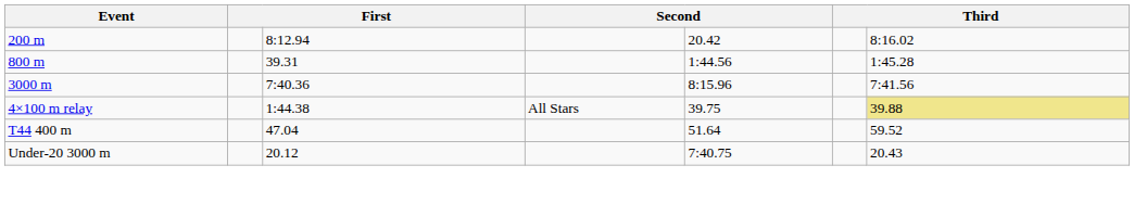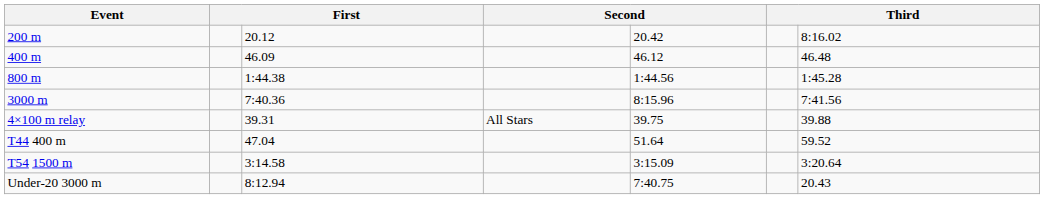 <table class=wikitable>
 <tr>
 <th style="width:15em">Event</th>
 <th colspan=2 style="width:30em">First</th>
 <th colspan=2 style="width:30em">Second</th>
 <th colspan=2 style="width:30em">Third</th>
 </tr>
 <tr>
 <td><a href='#'>200&nbsp;m</a> </td>
 <td></td>
-<td>8:12.94 </td>
+<td>20.12</td>
 <td></td>
 <td>20.42</td>
 <td></td>
 <td>8:16.02 </td>
 </tr>
 <tr>
+<td><a href='#'>400&nbsp;m</a></td>
+<td></td>
+<td>46.09</td>
+<td></td>
+<td>46.12</td>
+<td></td>
+<td>46.48</td>
+</tr>
+<tr>
 <td><a href='#'>800&nbsp;m</a></td>
 <td></td>
-<td>39.31</td>
+<td>1:44.38</td>
 <td></td>
 <td>1:44.56 </td>
 <td></td>
 <td>1:45.28</td>
 </tr>
 <tr>
 <td><a href='#'>3000&nbsp;m</a></td>
 <td></td>
 <td>7:40.36</td>
 <td></td>
 <td>8:15.96</td>
 <td></td>
 <td>7:41.56</td>
 </tr>
 <tr>
 <td><a href='#'>4×100&nbsp;m relay</a></td>
 <td> <br> </td>
-<td>1:44.38</td>
+<td>39.31</td>
 <td>All Stars <br> </td>
 <td>39.75</td>
 <td> <br> </td>
-<td style="background: khaki;">39.88</td>
+<td>39.88</td>
 </tr>
 <tr>
 <td><a href='#'>T44</a> 400 m</td>
 <td></td>
 <td>47.04 </td>
 <td></td>
 <td>51.64</td>
 <td></td>
 <td>59.52</td>
 </tr>
 <tr>
+<td><a href='#'>T54</a> <a href='#'>1500&nbsp;m</a></td>
+<td></td>
+<td>3:14.58</td>
+<td></td>
+<td>3:15.09</td>
+<td></td>
+<td>3:20.64</td>
+</tr>
+<tr>
 <td>Under-20 3000 m</td>
 <td></td>
-<td>20.12</td>
+<td>8:12.94 </td>
 <td></td>
 <td>7:40.75</td>
 <td></td>
 <td>20.43</td>
 </tr>
 </table>
